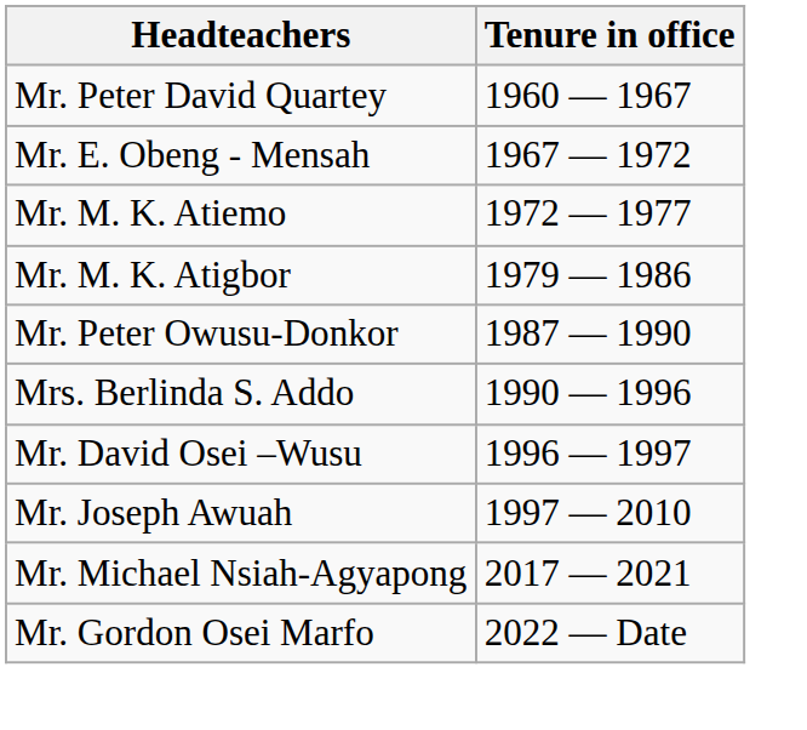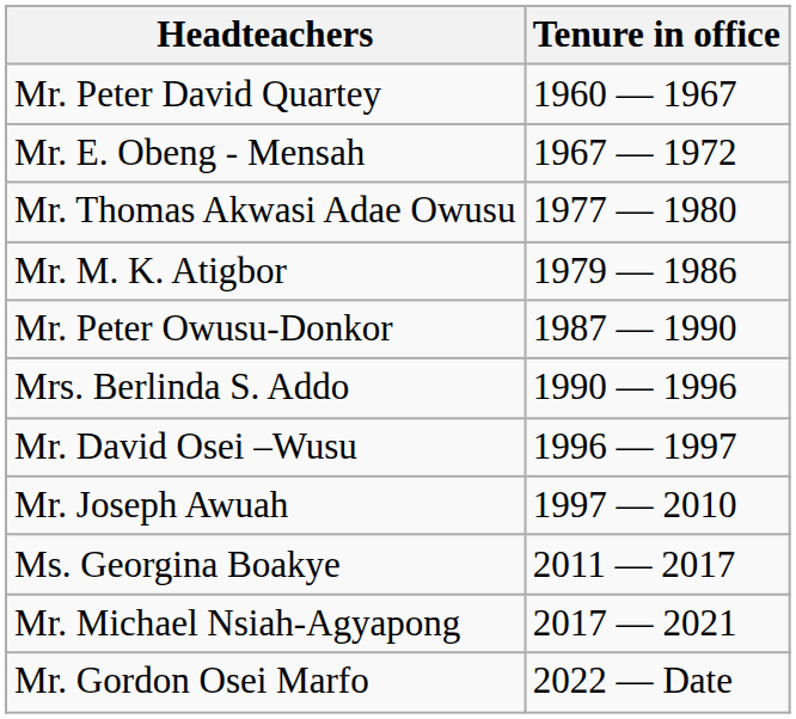 <table class="wikitable">
 <tr>
 <th>Headteachers</th>
 <th>Tenure in office</th>
 </tr>
 <tr>
 <td>Mr. Peter David Quartey</td>
 <td>1960 — 1967</td>
 </tr>
 <tr>
 <td>Mr. E. Obeng - Mensah</td>
 <td>1967 — 1972</td>
 </tr>
 <tr>
-<td>Mr. M. K. Atiemo</td>
-<td>1972 — 1977</td>
+<td>Mr. Thomas Akwasi Adae Owusu</td>
+<td>1977 — 1980</td>
 </tr>
 <tr>
 <td>Mr. M. K. Atigbor</td>
 <td>1979 — 1986</td>
 </tr>
 <tr>
 <td>Mr. Peter Owusu-Donkor</td>
 <td>1987 — 1990</td>
 </tr>
 <tr>
 <td>Mrs. Berlinda S. Addo</td>
 <td>1990 — 1996</td>
 </tr>
 <tr>
 <td>Mr. David Osei –Wusu</td>
 <td>1996 — 1997</td>
 </tr>
 <tr>
 <td>Mr. Joseph Awuah</td>
 <td>1997 — 2010</td>
 </tr>
 <tr>
+<td>Ms. Georgina Boakye</td>
+<td>2011 — 2017</td>
+</tr>
+<tr>
 <td>Mr. Michael Nsiah-Agyapong</td>
 <td>2017 — 2021</td>
 </tr>
 <tr>
 <td>Mr. Gordon Osei Marfo</td>
 <td>2022 — Date</td>
 </tr>
 </table>
